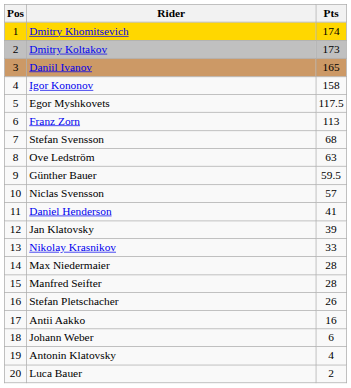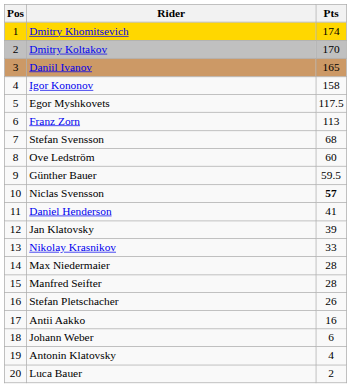 <table class="wikitable" style="font-size: 100%">
 <tr>
 <th width=20>Pos</th>
 <th width=400>Rider</th>
 <th width=20>Pts</th>
 </tr>
 <tr align=center style="background-color: gold;">
 <td>1</td>
 <td align="left"> <a href='#'>Dmitry Khomitsevich</a></td>
 <td>174</td>
 </tr>
 <tr align=center style="background-color: silver;">
 <td>2</td>
 <td align="left"> <a href='#'>Dmitry Koltakov</a></td>
-<td>173</td>
+<td>170</td>
 </tr>
 <tr align=center style="background-color: #cc9966;">
 <td>3</td>
 <td align="left"> <a href='#'>Daniil Ivanov</a></td>
 <td>165</td>
 </tr>
 <tr align=center>
 <td>4</td>
 <td align="left"> <a href='#'>Igor Kononov</a></td>
 <td>158</td>
 </tr>
 <tr align=center>
 <td>5</td>
 <td align="left"> Egor Myshkovets</td>
 <td>117.5</td>
 </tr>
 <tr align=center>
 <td>6</td>
 <td align="left"> <a href='#'>Franz Zorn</a></td>
 <td>113</td>
 </tr>
 <tr align=center>
 <td>7</td>
 <td align="left"> Stefan Svensson</td>
 <td>68</td>
 </tr>
 <tr align=center>
 <td>8</td>
 <td align="left"> Ove Ledström</td>
-<td>63</td>
+<td>60</td>
 </tr>
 <tr align=center>
 <td>9</td>
 <td align="left"> Günther Bauer</td>
 <td>59.5</td>
 </tr>
 <tr align=center>
 <td>10</td>
 <td align="left"> Niclas Svensson</td>
-<td>57</td>
+<td><strong>57</strong></td>
 </tr>
 <tr align=center>
 <td>11</td>
 <td align="left"> <a href='#'>Daniel Henderson</a></td>
 <td>41</td>
 </tr>
 <tr align=center>
 <td>12</td>
 <td align="left"> Jan Klatovsky</td>
 <td>39</td>
 </tr>
 <tr align=center>
 <td>13</td>
 <td align="left"> <a href='#'>Nikolay Krasnikov</a></td>
 <td>33</td>
 </tr>
 <tr align=center>
 <td>14</td>
 <td align="left"> Max Niedermaier</td>
 <td>28</td>
 </tr>
 <tr align=center>
 <td>15</td>
 <td align="left"> Manfred Seifter</td>
 <td>28</td>
 </tr>
 <tr align=center>
 <td>16</td>
 <td align="left"> Stefan Pletschacher</td>
 <td>26</td>
 </tr>
 <tr align=center>
 <td>17</td>
 <td align="left"> Antii Aakko</td>
 <td>16</td>
 </tr>
 <tr align=center>
 <td>18</td>
 <td align="left"> Johann Weber</td>
 <td>6</td>
 </tr>
 <tr align=center>
 <td>19</td>
 <td align="left"> Antonin Klatovsky</td>
 <td>4</td>
 </tr>
 <tr align=center>
 <td>20</td>
 <td align="left"> Luca Bauer</td>
 <td>2</td>
 </tr>
 </table>
